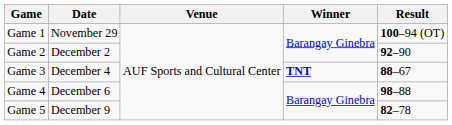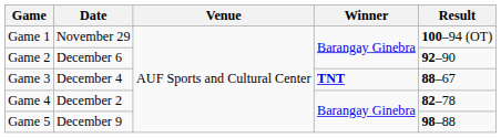 <table class="wikitable">
 <tr>
 <th>Game</th>
 <th>Date</th>
 <th>Venue</th>
 <th>Winner</th>
 <th>Result</th>
 </tr>
 <tr>
 <td>Game 1</td>
 <td>November 29</td>
 <td rowspan=5>AUF Sports and Cultural Center</td>
 <td rowspan=2><a href='#'>Barangay Ginebra</a></td>
 <td><strong>100</strong>–94 (OT)</td>
 </tr>
 <tr>
 <td>Game 2</td>
-<td>December 2</td>
+<td>December 6</td>
 <td><strong>92</strong>–90</td>
 </tr>
 <tr>
 <td>Game 3</td>
 <td>December 4</td>
 <td><strong><a href='#'>TNT</a></strong></td>
 <td><strong>88</strong>–67</td>
 </tr>
 <tr>
 <td>Game 4</td>
-<td>December 6</td>
+<td>December 2</td>
 <td rowspan=2><a href='#'>Barangay Ginebra</a></td>
-<td><strong>98</strong>–88</td>
+<td><strong>82</strong>–78</td>
 </tr>
 <tr>
 <td>Game 5</td>
 <td>December 9</td>
-<td><strong>82</strong>–78</td>
+<td><strong>98</strong>–88</td>
 </tr>
 </table>
